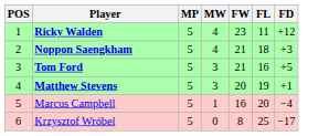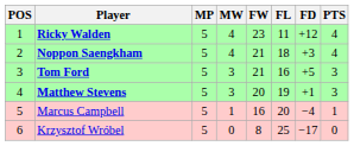 <table class="wikitable" style="text-align: center;">
 <tr>
 <th width=25>POS</th>
 <th width=200>Player</th>
 <th width=25>MP</th>
 <th width=25>MW</th>
 <th width=25>FW</th>
 <th width=25>FL</th>
 <th width=25>FD</th>
+<th width=25>PTS</th>
 </tr>
 <tr style="background:#aaffaa;">
 <td>1</td>
 <td style="text-align:left;"> <strong><a href='#'>Ricky Walden</a></strong></td>
 <td>5</td>
 <td>4</td>
 <td>23</td>
 <td>11</td>
 <td>+12</td>
+<td>4</td>
 </tr>
 <tr style="background:#aaffaa;">
 <td>2</td>
 <td style="text-align:left;"> <strong><a href='#'>Noppon Saengkham</a></strong></td>
 <td>5</td>
 <td>4</td>
 <td>21</td>
 <td>18</td>
 <td>+3</td>
+<td>4</td>
 </tr>
 <tr style="background:#aaffaa;">
 <td>3</td>
 <td style="text-align:left;"> <strong><a href='#'>Tom Ford</a></strong></td>
 <td>5</td>
 <td>3</td>
 <td>21</td>
 <td>16</td>
 <td>+5</td>
+<td>3</td>
 </tr>
 <tr style="background:#aaffaa;">
 <td>4</td>
 <td style="text-align:left;"> <strong><a href='#'>Matthew Stevens</a></strong></td>
 <td>5</td>
 <td>3</td>
 <td>20</td>
 <td>19</td>
 <td>+1</td>
+<td>3</td>
 </tr>
 <tr style="background:#fcc;">
 <td>5</td>
 <td style="text-align:left;"> <a href='#'>Marcus Campbell</a></td>
 <td>5</td>
 <td>1</td>
 <td>16</td>
 <td>20</td>
 <td>−4</td>
+<td>1</td>
 </tr>
 <tr style="background:#fcc;">
 <td>6</td>
 <td style="text-align:left;"> <a href='#'>Krzysztof Wróbel</a></td>
 <td>5</td>
 <td>0</td>
 <td>8</td>
 <td>25</td>
 <td>−17</td>
+<td>0</td>
 </tr>
 </table>
